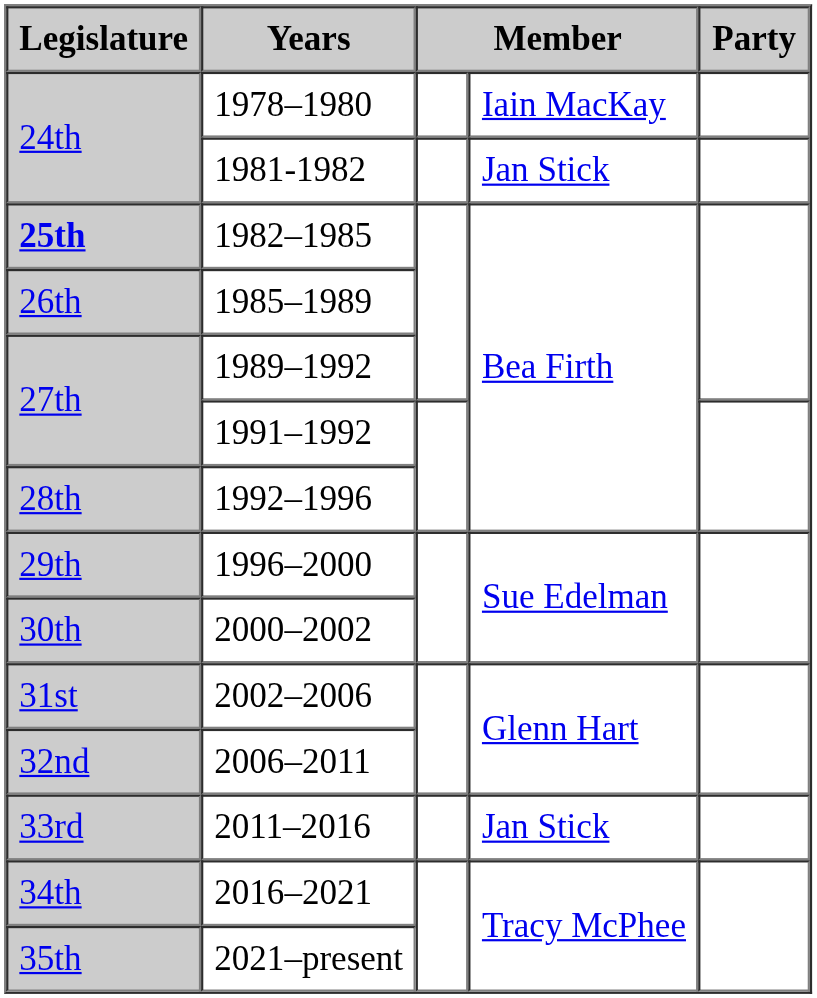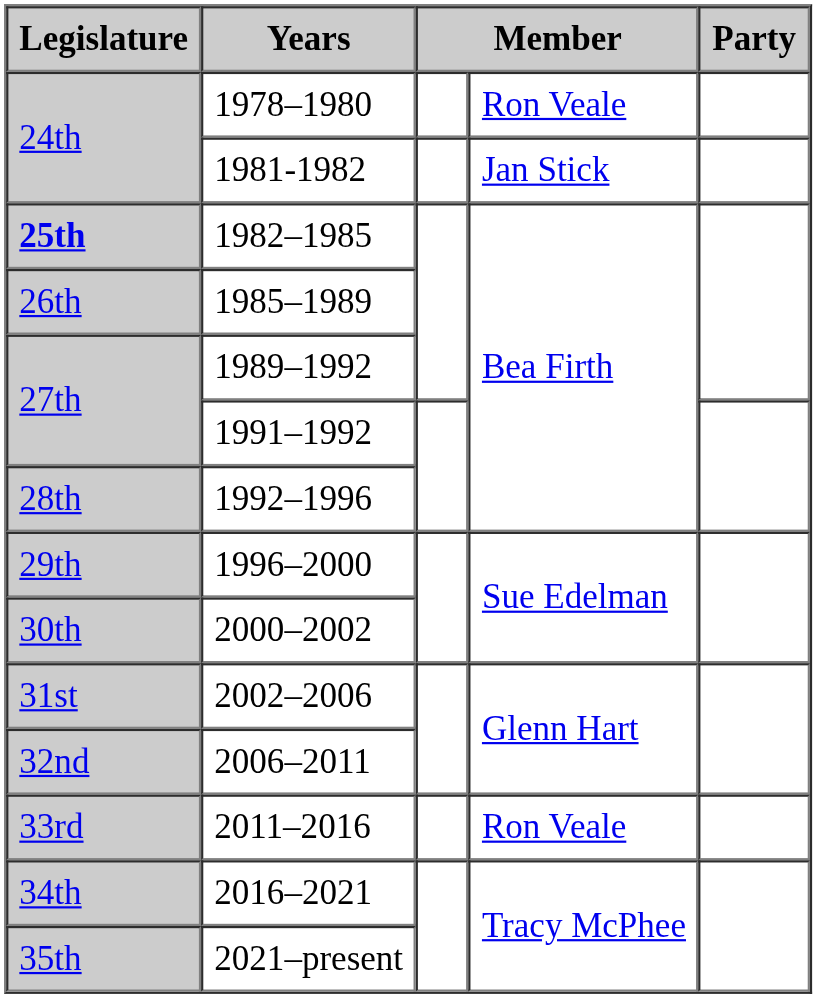 <table border=1 cellpadding=5 cellspacing=0>
 <tr bgcolor="CCCCCC">
 <th>Legislature</th>
 <th>Years</th>
 <th colspan="2">Member</th>
 <th>Party</th>
 </tr>
 <tr>
 <td bgcolor="CCCCCC" rowspan="2"><a href='#'>24th</a></td>
 <td>1978–1980</td>
 <td>   </td>
-<td><a href='#'>Iain MacKay</a></td>
+<td><a href='#'>Ron Veale</a></td>
 <td></td>
 </tr>
 <tr>
 <td>1981-1982</td>
 <td>   </td>
 <td><a href='#'>Jan Stick</a></td>
 <td></td>
 </tr>
 <tr>
 <td bgcolor="CCCCCC"><strong><a href='#'>25th</a></strong></td>
 <td>1982–1985</td>
 <td rowspan="3" >   </td>
 <td rowspan="5"><a href='#'>Bea Firth</a></td>
 <td rowspan="3"></td>
 </tr>
 <tr>
 <td bgcolor="CCCCCC"><a href='#'>26th</a></td>
 <td>1985–1989</td>
 </tr>
 <tr>
 <td bgcolor="CCCCCC" rowspan="2"><a href='#'>27th</a></td>
 <td>1989–1992</td>
 </tr>
 <tr>
 <td>1991–1992</td>
 <td rowspan="2" >   </td>
 <td rowspan="2"><a href='#'></a></td>
 </tr>
 <tr>
 <td bgcolor="CCCCCC"><a href='#'>28th</a></td>
 <td>1992–1996</td>
 </tr>
 <tr>
 <td bgcolor="CCCCCC"><a href='#'>29th</a></td>
 <td>1996–2000</td>
 <td rowspan="2" >   </td>
 <td rowspan="2"><a href='#'>Sue Edelman</a></td>
 <td rowspan="2"></td>
 </tr>
 <tr>
 <td bgcolor="CCCCCC"><a href='#'>30th</a></td>
 <td>2000–2002</td>
 </tr>
 <tr>
 <td bgcolor="CCCCCC"><a href='#'>31st</a></td>
 <td>2002–2006</td>
 <td rowspan="2" >   </td>
 <td rowspan="2"><a href='#'>Glenn Hart</a></td>
 <td rowspan="2"></td>
 </tr>
 <tr>
 <td bgcolor="CCCCCC"><a href='#'>32nd</a></td>
 <td>2006–2011</td>
 </tr>
 <tr>
 <td bgcolor="CCCCCC"><a href='#'>33rd</a></td>
 <td>2011–2016</td>
 <td>   </td>
-<td><a href='#'>Jan Stick</a></td>
+<td><a href='#'>Ron Veale</a></td>
 <td></td>
 </tr>
 <tr>
 <td bgcolor="CCCCCC"><a href='#'>34th</a></td>
 <td>2016–2021</td>
 <td rowspan=2 >   </td>
 <td rowspan=2><a href='#'>Tracy McPhee</a></td>
 <td rowspan=2></td>
 </tr>
 <tr>
 <td bgcolor="CCCCCC"><a href='#'>35th</a></td>
 <td>2021–present</td>
 </tr>
 </table>
